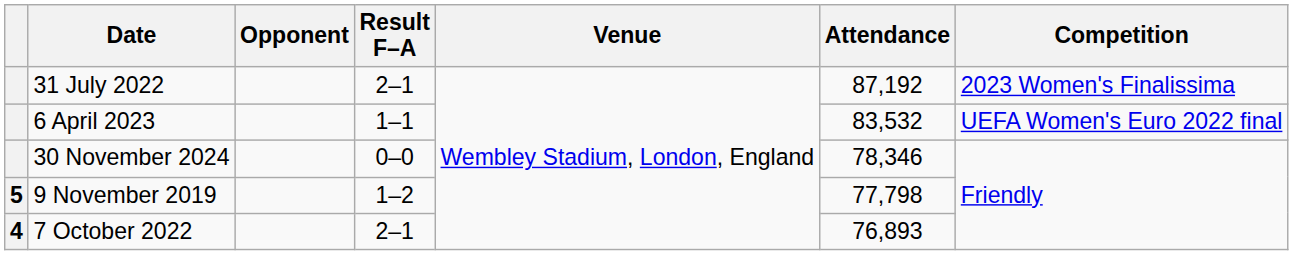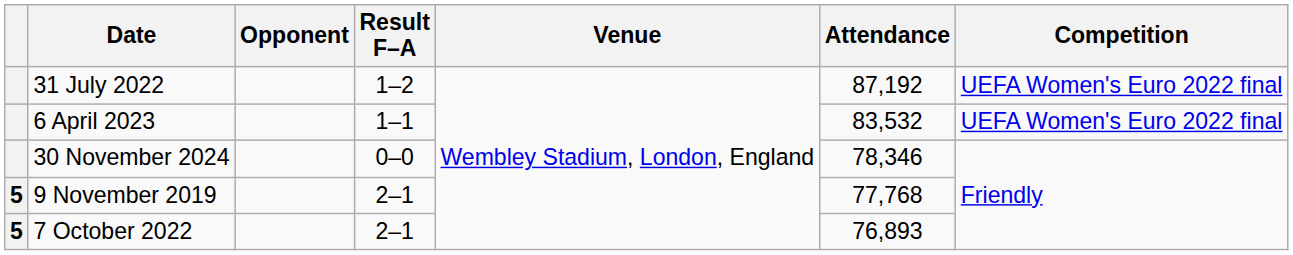 <table class="wikitable">
 <tr>
 <th></th>
 <th>Date</th>
 <th>Opponent</th>
 <th>Result<br>F–A</th>
 <th>Venue</th>
 <th>Attendance</th>
 <th>Competition</th>
 </tr>
 <tr>
 <th></th>
 <td>31 July 2022</td>
 <td></td>
-<td align="center">2–1 </td>
+<td align="center">1–2</td>
 <td rowspan=5><a href='#'>Wembley Stadium</a>, <a href='#'>London</a>, England</td>
 <td align="center">87,192</td>
-<td><a href='#'>2023 Women's Finalissima</a></td>
+<td><a href='#'>UEFA Women's Euro 2022 final</a></td>
 </tr>
 <tr>
 <th></th>
 <td>6 April 2023</td>
 <td></td>
 <td align="center">1–1<br></td>
 <td align="center">83,532</td>
 <td><a href='#'>UEFA Women's Euro 2022 final</a></td>
 </tr>
 <tr>
 <th></th>
 <td>30 November 2024</td>
 <td></td>
 <td align="center">0–0</td>
 <td align="center">78,346</td>
 <td rowspan=3><a href='#'>Friendly</a></td>
 </tr>
 <tr>
 <th>5</th>
 <td>9 November 2019</td>
 <td></td>
-<td align="center">1–2</td>
-<td align="center">77,798</td>
+<td align="center">2–1 </td>
+<td align="center">77,768</td>
 </tr>
 <tr>
-<th>4</th>
+<th>5</th>
 <td>7 October 2022</td>
 <td></td>
 <td align="center">2–1</td>
 <td align="center">76,893</td>
 </tr>
 </table>
